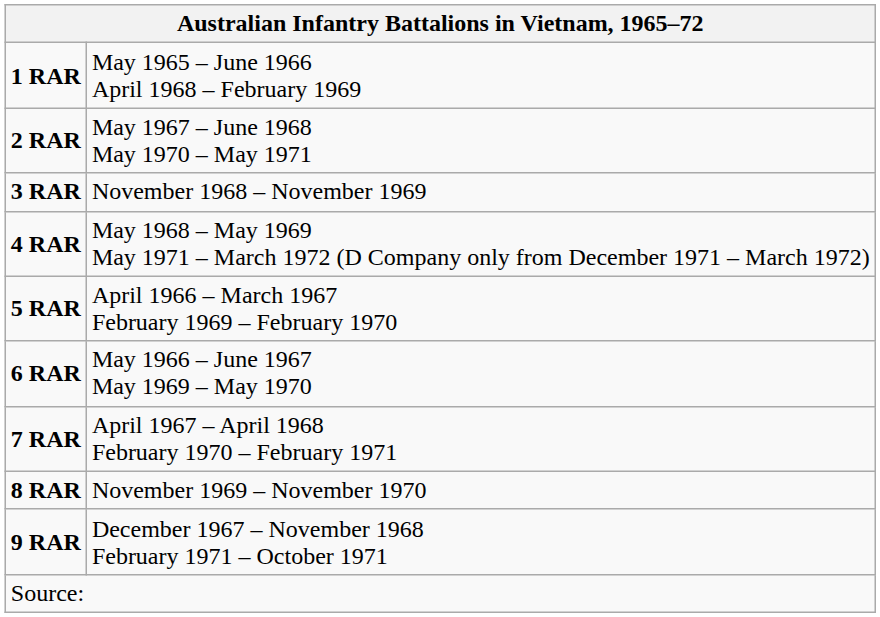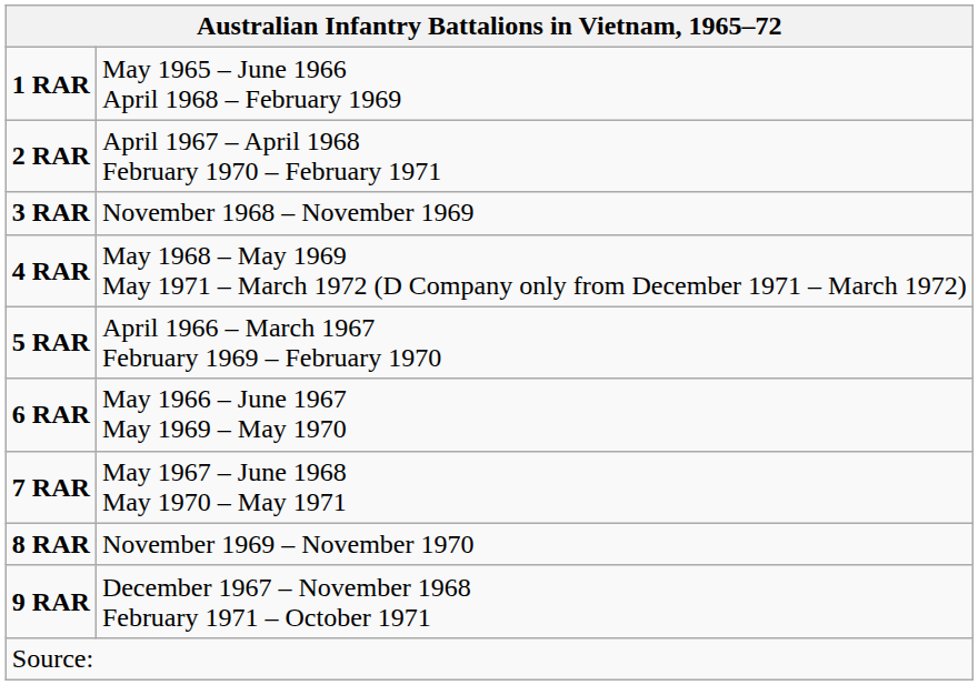 <table class="wikitable collapsible collapsed" align=right style="margin:0 0 1em 1em" style="font-size: 80%">
 <tr>
 <th colspan="2" style="text-align:center"><strong>Australian Infantry Battalions in Vietnam, 1965–72</strong><br></th>
 </tr>
 <tr>
 <td><strong>1 RAR</strong></td>
 <td>May 1965 – June 1966<br>April 1968 – February 1969</td>
 </tr>
 <tr>
 <td><strong>2 RAR</strong></td>
-<td>May 1967 – June 1968<br>May 1970 – May 1971</td>
+<td>April 1967 – April 1968<br>February 1970 – February 1971</td>
 </tr>
 <tr>
 <td><strong>3 RAR</strong></td>
 <td>November 1968 – November 1969</td>
 </tr>
 <tr>
 <td><strong>4 RAR</strong></td>
 <td>May 1968 – May 1969<br>May 1971 – March 1972 (D Company only from December 1971 – March 1972)</td>
 </tr>
 <tr>
 <td><strong>5 RAR</strong></td>
 <td>April 1966 – March 1967<br>February 1969 – February 1970</td>
 </tr>
 <tr>
 <td><strong>6 RAR</strong></td>
 <td>May 1966 – June 1967<br>May 1969 – May 1970</td>
 </tr>
 <tr>
 <td><strong>7 RAR</strong></td>
-<td>April 1967 – April 1968<br>February 1970 – February 1971</td>
+<td>May 1967 – June 1968<br>May 1970 – May 1971</td>
 </tr>
 <tr>
 <td><strong>8 RAR</strong></td>
 <td>November 1969 – November 1970</td>
 </tr>
 <tr>
 <td><strong>9 RAR</strong></td>
 <td>December 1967 – November 1968<br>February 1971 – October 1971</td>
 </tr>
 <tr>
 <td colspan="2" style="text-align: left;">Source: </td>
 </tr>
 </table>
